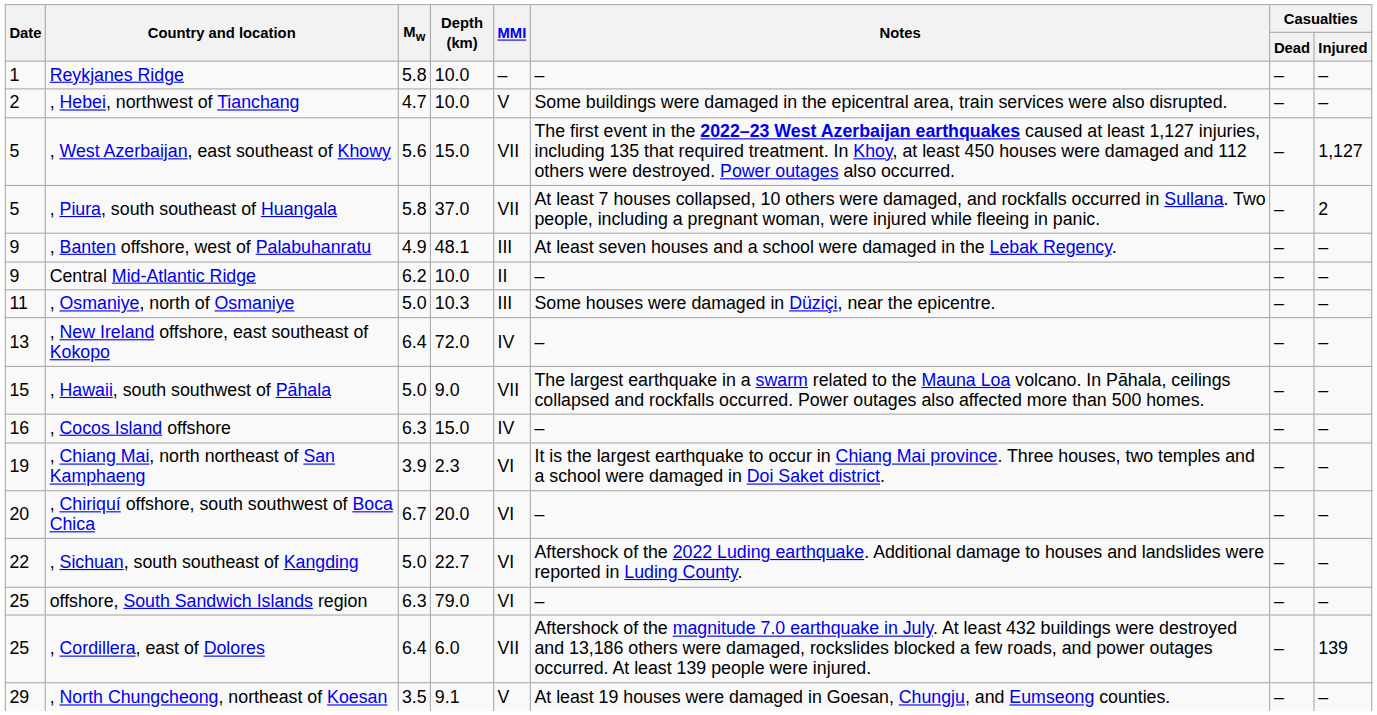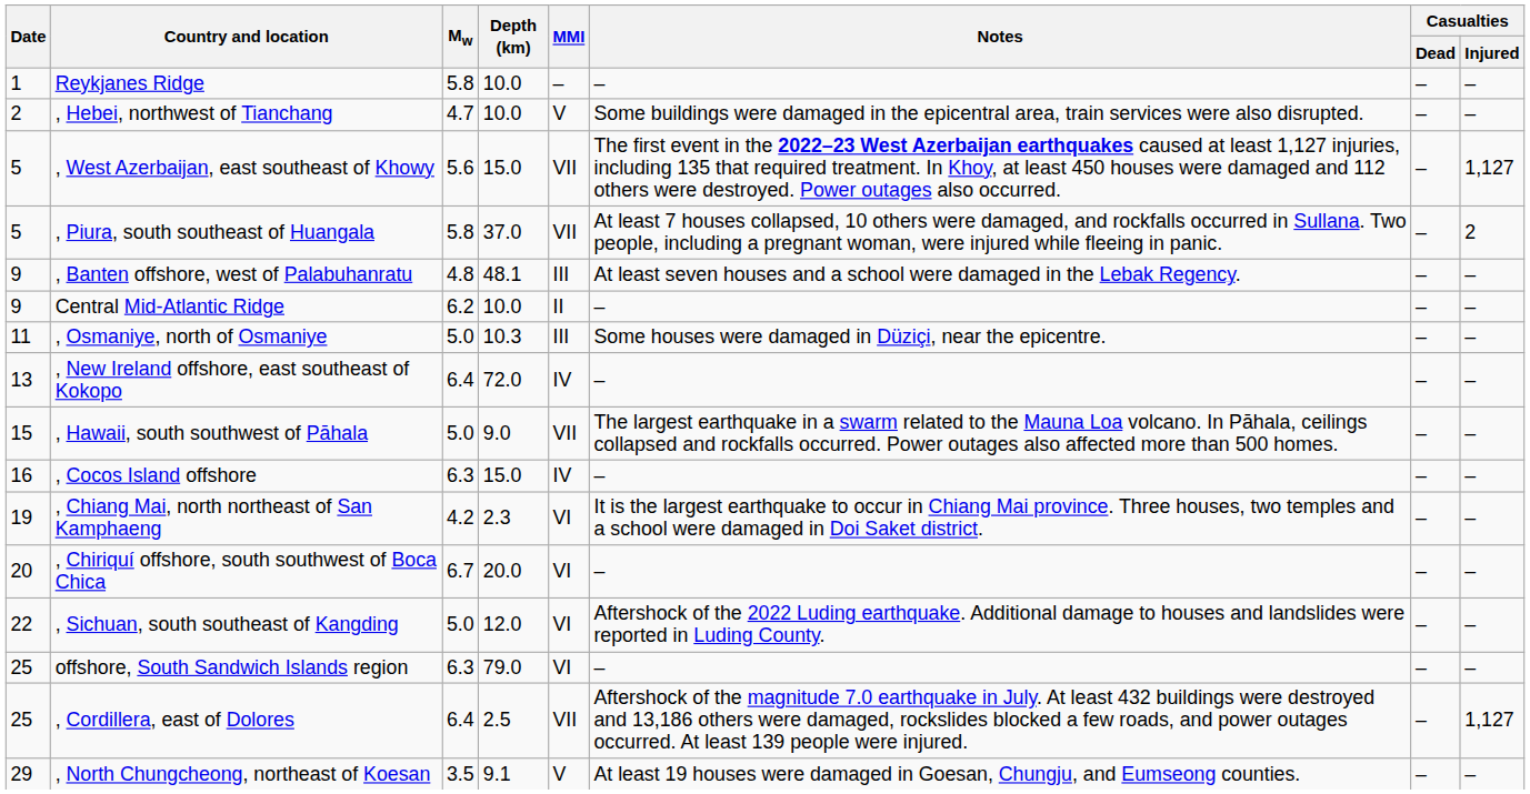 <table class="wikitable sortable" style="border:1px black; margin-left:1em;">
 <tr>
 <th rowspan="2"><small>Date</small></th>
 <th rowspan="2" style="width: 310px"><small>Country and location</small></th>
 <th rowspan="2"><small>M<sub>w</sub></small></th>
 <th rowspan="2"><small>Depth (km)</small></th>
 <th rowspan="2"><small><a href='#'>MMI</a></small></th>
 <th rowspan="2" class="unsortable"><small>Notes</small></th>
 <th colspan="2"><small>Casualties</small></th>
 </tr>
 <tr>
 <th><small>Dead</small></th>
 <th><small>Injured</small></th>
 </tr>
 <tr>
 <td>1</td>
 <td><a href='#'>Reykjanes Ridge</a></td>
 <td>5.8</td>
 <td>10.0</td>
 <td>–</td>
 <td>–</td>
 <td>–</td>
 <td>–</td>
 </tr>
 <tr>
 <td>2</td>
 <td>, <a href='#'>Hebei</a>,  northwest of <a href='#'>Tianchang</a></td>
 <td>4.7</td>
 <td>10.0</td>
 <td>V</td>
 <td>Some buildings were damaged in the epicentral area, train services were also disrupted.</td>
 <td>–</td>
 <td>–</td>
 </tr>
 <tr>
 <td>5</td>
 <td>, <a href='#'>West Azerbaijan</a>,  east southeast of <a href='#'>Khowy</a></td>
 <td>5.6</td>
 <td>15.0</td>
 <td>VII</td>
 <td>The first event in the <strong><a href='#'>2022–23 West Azerbaijan earthquakes</a></strong> caused at least 1,127 injuries, including 135 that required treatment. In <a href='#'>Khoy</a>, at least 450 houses were damaged and 112 others were destroyed. <a href='#'>Power outages</a> also occurred.</td>
 <td>–</td>
 <td>1,127</td>
 </tr>
 <tr>
 <td>5</td>
 <td>, <a href='#'>Piura</a>,  south southeast of <a href='#'>Huangala</a></td>
 <td>5.8</td>
 <td>37.0</td>
 <td>VII</td>
 <td>At least 7 houses collapsed, 10 others were damaged, and rockfalls occurred in <a href='#'>Sullana</a>. Two people, including a pregnant woman, were injured while fleeing in panic.</td>
 <td>–</td>
 <td>2</td>
 </tr>
 <tr>
 <td>9</td>
 <td>, <a href='#'>Banten</a> offshore,  west of <a href='#'>Palabuhanratu</a></td>
-<td>4.9</td>
+<td>4.8</td>
 <td>48.1</td>
 <td>III</td>
 <td>At least seven houses and a school were damaged in the <a href='#'>Lebak Regency</a>.</td>
 <td>–</td>
 <td>–</td>
 </tr>
 <tr>
 <td>9</td>
 <td>Central <a href='#'>Mid-Atlantic Ridge</a></td>
 <td>6.2</td>
 <td>10.0</td>
 <td>II</td>
 <td>–</td>
 <td>–</td>
 <td>–</td>
 </tr>
 <tr>
 <td>11</td>
 <td>, <a href='#'>Osmaniye</a>,  north of <a href='#'>Osmaniye</a></td>
 <td>5.0</td>
 <td>10.3</td>
 <td>III</td>
 <td>Some houses were damaged in <a href='#'>Düziçi</a>, near the epicentre.</td>
 <td>–</td>
 <td>–</td>
 </tr>
 <tr>
 <td>13</td>
 <td>, <a href='#'>New Ireland</a> offshore,  east southeast of <a href='#'>Kokopo</a></td>
 <td>6.4</td>
 <td>72.0</td>
 <td>IV</td>
 <td>–</td>
 <td>–</td>
 <td>–</td>
 </tr>
 <tr>
 <td>15</td>
 <td>, <a href='#'>Hawaii</a>,  south southwest of <a href='#'>Pāhala</a></td>
 <td>5.0</td>
 <td>9.0</td>
 <td>VII</td>
 <td>The largest earthquake in a <a href='#'>swarm</a> related to the <a href='#'>Mauna Loa</a> volcano. In Pāhala, ceilings collapsed and rockfalls occurred. Power outages also affected more than 500 homes.</td>
 <td>–</td>
 <td>–</td>
 </tr>
 <tr>
 <td>16</td>
 <td>, <a href='#'>Cocos Island</a> offshore</td>
 <td>6.3</td>
 <td>15.0</td>
 <td>IV</td>
 <td>–</td>
 <td>–</td>
 <td>–</td>
 </tr>
 <tr>
 <td>19</td>
 <td>, <a href='#'>Chiang Mai</a>,  north northeast of <a href='#'>San Kamphaeng</a></td>
-<td>3.9</td>
+<td>4.2</td>
 <td>2.3</td>
 <td>VI</td>
 <td>It is the largest earthquake to occur in <a href='#'>Chiang Mai province</a>. Three houses, two temples and a school were damaged in <a href='#'>Doi Saket district</a>.</td>
 <td>–</td>
 <td>–</td>
 </tr>
 <tr>
 <td>20</td>
 <td>, <a href='#'>Chiriquí</a> offshore,  south southwest of <a href='#'>Boca Chica</a></td>
 <td>6.7</td>
 <td>20.0</td>
 <td>VI</td>
 <td>–</td>
 <td>–</td>
 <td>–</td>
 </tr>
 <tr>
 <td>22</td>
 <td>, <a href='#'>Sichuan</a>,  south southeast of <a href='#'>Kangding</a></td>
 <td>5.0</td>
-<td>22.7</td>
+<td>12.0</td>
 <td>VI</td>
 <td>Aftershock of the <a href='#'>2022 Luding earthquake</a>. Additional damage to houses and landslides were reported in <a href='#'>Luding County</a>.</td>
 <td>–</td>
 <td>–</td>
 </tr>
 <tr>
 <td>25</td>
 <td> offshore, <a href='#'>South Sandwich Islands</a> region</td>
 <td>6.3</td>
 <td>79.0</td>
 <td>VI</td>
 <td>–</td>
 <td>–</td>
 <td>–</td>
 </tr>
 <tr>
 <td>25</td>
 <td>, <a href='#'>Cordillera</a>,  east of <a href='#'>Dolores</a></td>
 <td>6.4</td>
-<td>6.0</td>
+<td>2.5</td>
 <td>VII</td>
 <td>Aftershock of the <a href='#'>magnitude 7.0 earthquake in July</a>. At least 432 buildings were destroyed and 13,186 others were damaged, rockslides blocked a few roads, and power outages occurred. At least 139 people were injured.</td>
 <td>–</td>
-<td>139</td>
+<td>1,127</td>
 </tr>
 <tr>
 <td>29</td>
 <td>, <a href='#'>North Chungcheong</a>,  northeast of <a href='#'>Koesan</a></td>
 <td>3.5</td>
 <td>9.1</td>
 <td>V</td>
 <td>At least 19 houses were damaged in Goesan, <a href='#'>Chungju</a>, and <a href='#'>Eumseong</a> counties.</td>
 <td>–</td>
 <td>–</td>
 </tr>
 <tr>
 </tr>
 </table>
